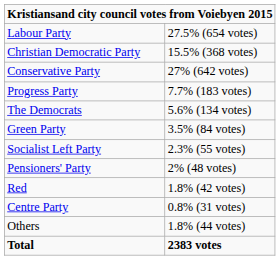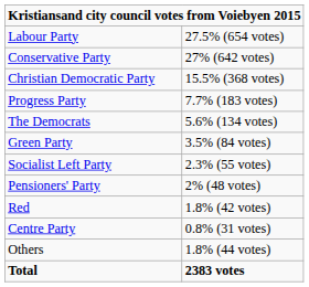 <table class="wikitable" style="center;">
 <tr>
 <td colspan="2"><strong>Kristiansand city council votes from Voiebyen 2015</strong></td>
 </tr>
 <tr>
 <td><a href='#'>Labour Party</a></td>
 <td>27.5% (654 votes)</td>
 </tr>
 <tr>
+<td><a href='#'>Conservative Party</a></td>
+<td>27% (642 votes)</td>
+</tr>
+<tr>
 <td><a href='#'>Christian Democratic Party</a></td>
 <td>15.5% (368 votes)</td>
-</tr>
-<tr>
-<td><a href='#'>Conservative Party</a></td>
-<td>27% (642 votes)</td>
 </tr>
 <tr>
 <td><a href='#'>Progress Party</a></td>
 <td>7.7% (183 votes)</td>
 </tr>
 <tr>
 <td><a href='#'>The Democrats</a></td>
 <td>5.6% (134 votes)</td>
 </tr>
 <tr>
 <td><a href='#'>Green Party</a></td>
 <td>3.5% (84 votes)</td>
 </tr>
 <tr>
 <td><a href='#'>Socialist Left Party</a></td>
 <td>2.3% (55 votes)</td>
 </tr>
 <tr>
 <td><a href='#'>Pensioners' Party</a></td>
 <td>2% (48 votes)</td>
 </tr>
 <tr>
 <td><a href='#'>Red</a></td>
 <td>1.8% (42 votes)</td>
 </tr>
 <tr>
 <td><a href='#'>Centre Party</a></td>
 <td>0.8% (31 votes)</td>
 </tr>
 <tr>
 <td>Others</td>
 <td>1.8% (44 votes)</td>
 </tr>
 <tr>
 <td><strong>Total</strong></td>
 <td><strong>2383 votes</strong></td>
 </tr>
 </table>
